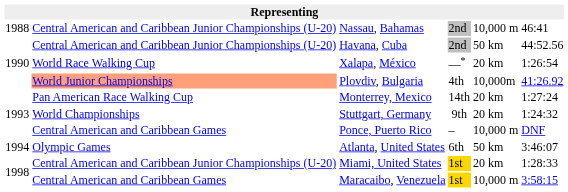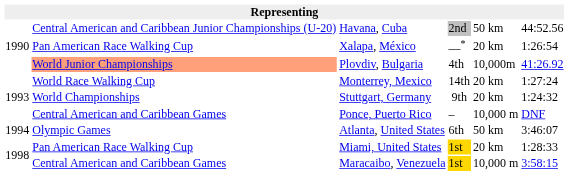 <table>
 <tr>
 <th bgcolor="#eeeeee" colspan="6">Representing </th>
-</tr>
-<tr>
-<td>1988</td>
-<td><a href='#'>Central American and Caribbean Junior Championships (U-20)</a></td>
-<td><a href='#'>Nassau</a>, <a href='#'>Bahamas</a></td>
-<td bgcolor=silver>2nd</td>
-<td>10,000 m</td>
-<td>46:41</td>
 </tr>
 <tr>
 <td rowspan=3>1990</td>
 <td><a href='#'>Central American and Caribbean Junior Championships (U-20)</a></td>
 <td><a href='#'>Havana</a>, <a href='#'>Cuba</a></td>
 <td bgcolor=silver>2nd</td>
 <td>50 km</td>
 <td>44:52.56</td>
 </tr>
 <tr>
-<td><a href='#'>World Race Walking Cup</a></td>
+<td><a href='#'>Pan American Race Walking Cup</a></td>
 <td><a href='#'>Xalapa</a>, <a href='#'>México</a></td>
 <td>—<sup>*</sup></td>
 <td>20 km</td>
 <td>1:26:54</td>
 </tr>
 <tr>
 <td style="background: lightsalmon;"><a href='#'>World Junior Championships</a></td>
 <td><a href='#'>Plovdiv</a>, <a href='#'>Bulgaria</a></td>
 <td>4th</td>
 <td>10,000m</td>
 <td><a href='#'>41:26.92</a></td>
 </tr>
 <tr>
 <td rowspan=3>1993</td>
-<td><a href='#'>Pan American Race Walking Cup</a></td>
+<td><a href='#'>World Race Walking Cup</a></td>
 <td><a href='#'>Monterrey, Mexico</a></td>
 <td>14th</td>
 <td>20 km</td>
 <td>1:27:24</td>
 </tr>
 <tr>
 <td><a href='#'>World Championships</a></td>
 <td><a href='#'>Stuttgart, Germany</a></td>
 <td align="center">9th</td>
 <td>20 km</td>
 <td>1:24:32</td>
 </tr>
 <tr>
 <td><a href='#'>Central American and Caribbean Games</a></td>
 <td><a href='#'>Ponce, Puerto Rico</a></td>
 <td>–</td>
 <td>10,000 m</td>
 <td><a href='#'>DNF</a></td>
 </tr>
 <tr>
 <td>1994</td>
 <td><a href='#'>Olympic Games</a></td>
 <td><a href='#'>Atlanta</a>, <a href='#'>United States</a></td>
 <td>6th</td>
 <td>50 km</td>
 <td>3:46:07</td>
 </tr>
 <tr>
 <td rowspan=2>1998</td>
-<td><a href='#'>Central American and Caribbean Junior Championships (U-20)</a></td>
+<td><a href='#'>Pan American Race Walking Cup</a></td>
 <td><a href='#'>Miami, United States</a></td>
 <td bgcolor="gold">1st</td>
 <td>20 km</td>
 <td>1:28:33</td>
 </tr>
 <tr>
 <td><a href='#'>Central American and Caribbean Games</a></td>
 <td><a href='#'>Maracaibo</a>, <a href='#'>Venezuela</a></td>
 <td bgcolor="gold">1st</td>
 <td>10,000 m</td>
 <td><a href='#'>3:58:15</a></td>
 </tr>
 </table>
